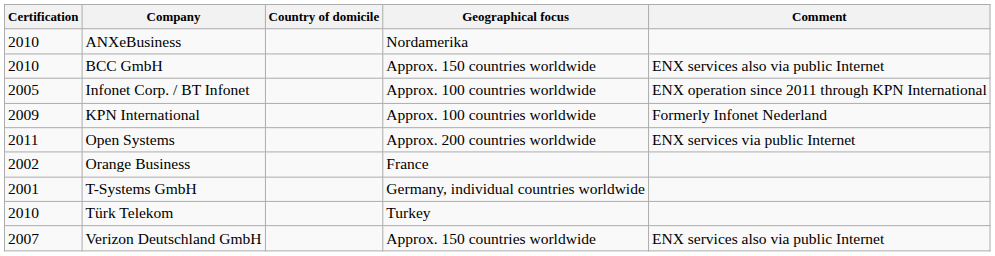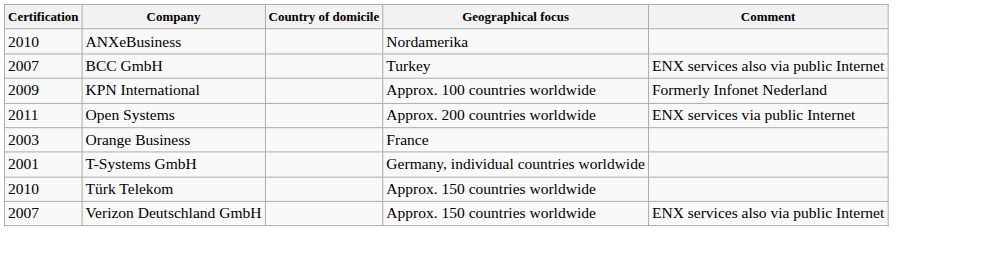 <table class="wikitable">
 <tr>
 <th><small>Certification</small></th>
 <th><small>Company</small></th>
 <th><small>Country of domicile</small></th>
 <th><small>Geographical focus</small></th>
 <th><small>Comment</small></th>
 </tr>
 <tr>
 <td>2010</td>
 <td>ANXeBusiness</td>
 <td></td>
 <td>Nordamerika</td>
 <td></td>
 </tr>
 <tr>
-<td>2010</td>
+<td>2007</td>
 <td>BCC GmbH</td>
 <td></td>
-<td>Approx. 150 countries worldwide</td>
+<td>Turkey</td>
 <td>ENX services also via public Internet</td>
-</tr>
-<tr>
-<td>2005</td>
-<td>Infonet Corp. / BT Infonet</td>
-<td></td>
-<td>Approx. 100 countries worldwide</td>
-<td>ENX operation since 2011 through KPN International</td>
 </tr>
 <tr>
 <td>2009</td>
 <td>KPN International</td>
 <td></td>
 <td>Approx. 100 countries worldwide</td>
 <td>Formerly Infonet Nederland</td>
 </tr>
 <tr>
 <td>2011</td>
 <td>Open Systems</td>
 <td></td>
 <td>Approx. 200 countries worldwide</td>
 <td>ENX services via public Internet</td>
 </tr>
 <tr>
-<td>2002</td>
+<td>2003</td>
 <td>Orange Business</td>
 <td></td>
 <td>France</td>
 <td></td>
 </tr>
 <tr>
 <td>2001</td>
 <td>T-Systems GmbH</td>
 <td></td>
 <td>Germany, individual countries worldwide</td>
 <td></td>
 </tr>
 <tr>
 <td>2010</td>
 <td>Türk Telekom</td>
 <td></td>
-<td>Turkey</td>
+<td>Approx. 150 countries worldwide</td>
 <td></td>
 </tr>
 <tr>
 <td>2007</td>
 <td>Verizon Deutschland GmbH</td>
 <td></td>
 <td>Approx. 150 countries worldwide</td>
 <td>ENX services also via public Internet</td>
 </tr>
 </table>
